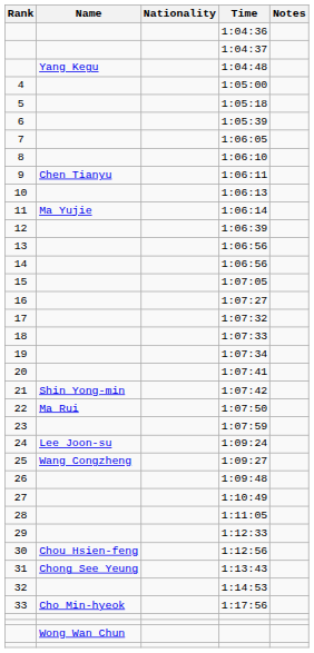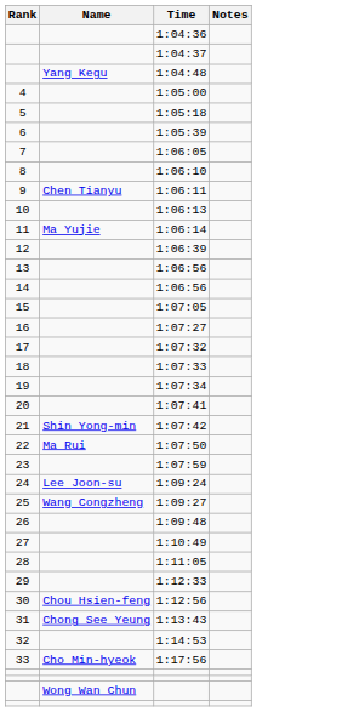 <table class="wikitable sortable" style="text-align:center">
 <tr>
 <th>Rank</th>
 <th>Name</th>
-<th>Nationality</th>
 <th>Time</th>
 <th>Notes</th>
 </tr>
 <tr>
 <td></td>
-<td align=left></td>
 <td align=left></td>
 <td>1:04:36</td>
 <td></td>
 </tr>
 <tr>
 <td></td>
 <td align=left></td>
-<td align=left></td>
 <td>1:04:37</td>
 <td></td>
 </tr>
 <tr>
 <td></td>
 <td align=left><a href='#'>Yang Kegu</a></td>
-<td align=left></td>
 <td>1:04:48</td>
 <td></td>
 </tr>
 <tr>
 <td>4</td>
-<td align=left></td>
 <td align=left></td>
 <td>1:05:00</td>
 <td></td>
 </tr>
 <tr>
 <td>5</td>
 <td align=left></td>
-<td align=left></td>
 <td>1:05:18</td>
 <td></td>
 </tr>
 <tr>
 <td>6</td>
-<td align=left></td>
 <td align=left></td>
 <td>1:05:39</td>
 <td></td>
 </tr>
 <tr>
 <td>7</td>
 <td align=left></td>
-<td align=left></td>
 <td>1:06:05</td>
 <td></td>
 </tr>
 <tr>
 <td>8</td>
-<td align=left></td>
 <td align=left></td>
 <td>1:06:10</td>
 <td></td>
 </tr>
 <tr>
 <td>9</td>
 <td align=left><a href='#'>Chen Tianyu</a></td>
-<td align=left></td>
 <td>1:06:11</td>
 <td></td>
 </tr>
 <tr>
 <td>10</td>
-<td align=left></td>
 <td align=left></td>
 <td>1:06:13</td>
 <td></td>
 </tr>
 <tr>
 <td>11</td>
 <td align=left><a href='#'>Ma Yujie</a></td>
-<td align=left></td>
 <td>1:06:14</td>
 <td></td>
 </tr>
 <tr>
 <td>12</td>
-<td align=left></td>
 <td align=left></td>
 <td>1:06:39</td>
 <td></td>
 </tr>
 <tr>
 <td>13</td>
 <td align=left></td>
-<td align=left></td>
 <td>1:06:56</td>
 <td></td>
 </tr>
 <tr>
 <td>14</td>
-<td align=left></td>
 <td align=left></td>
 <td>1:06:56</td>
 <td></td>
 </tr>
 <tr>
 <td>15</td>
 <td align=left></td>
-<td align=left></td>
 <td>1:07:05</td>
 <td></td>
 </tr>
 <tr>
 <td>16</td>
-<td align=left></td>
 <td align=left></td>
 <td>1:07:27</td>
 <td></td>
 </tr>
 <tr>
 <td>17</td>
 <td align=left></td>
-<td align=left></td>
 <td>1:07:32</td>
 <td></td>
 </tr>
 <tr>
 <td>18</td>
-<td align=left></td>
 <td align=left></td>
 <td>1:07:33</td>
 <td></td>
 </tr>
 <tr>
 <td>19</td>
 <td align=left></td>
-<td align=left></td>
 <td>1:07:34</td>
 <td></td>
 </tr>
 <tr>
 <td>20</td>
-<td align=left></td>
 <td align=left></td>
 <td>1:07:41</td>
 <td></td>
 </tr>
 <tr>
 <td>21</td>
 <td align=left><a href='#'>Shin Yong-min</a></td>
-<td align=left></td>
 <td>1:07:42</td>
 <td></td>
 </tr>
 <tr>
 <td>22</td>
 <td align=left><a href='#'>Ma Rui</a></td>
-<td align=left></td>
 <td>1:07:50</td>
 <td></td>
 </tr>
 <tr>
 <td>23</td>
-<td align=left></td>
 <td align=left></td>
 <td>1:07:59</td>
 <td></td>
 </tr>
 <tr>
 <td>24</td>
 <td align=left><a href='#'>Lee Joon-su</a></td>
-<td align=left></td>
 <td>1:09:24</td>
 <td></td>
 </tr>
 <tr>
 <td>25</td>
 <td align=left><a href='#'>Wang Congzheng</a></td>
-<td align=left></td>
 <td>1:09:27</td>
 <td></td>
 </tr>
 <tr>
 <td>26</td>
-<td align=left></td>
 <td align=left></td>
 <td>1:09:48</td>
 <td></td>
 </tr>
 <tr>
 <td>27</td>
 <td align=left></td>
-<td align=left></td>
 <td>1:10:49</td>
 <td></td>
 </tr>
 <tr>
 <td>28</td>
-<td align=left></td>
 <td align=left></td>
 <td>1:11:05</td>
 <td></td>
 </tr>
 <tr>
 <td>29</td>
 <td align=left></td>
-<td align=left></td>
 <td>1:12:33</td>
 <td></td>
 </tr>
 <tr>
 <td>30</td>
 <td align=left><a href='#'>Chou Hsien-feng</a></td>
-<td align=left></td>
 <td>1:12:56</td>
 <td></td>
 </tr>
 <tr>
 <td>31</td>
 <td align=left><a href='#'>Chong See Yeung</a></td>
-<td align=left></td>
 <td>1:13:43</td>
 <td></td>
 </tr>
 <tr>
 <td>32</td>
-<td align=left></td>
 <td align=left></td>
 <td>1:14:53</td>
 <td></td>
 </tr>
 <tr>
 <td>33</td>
 <td align=left><a href='#'>Cho Min-hyeok</a></td>
-<td align=left></td>
 <td>1:17:56</td>
 <td></td>
 </tr>
 <tr>
 <td></td>
-<td align=left></td>
 <td align=left></td>
 <td></td>
 <td></td>
 </tr>
 <tr>
 <td></td>
 <td align=left></td>
-<td align=left></td>
 <td></td>
 <td></td>
 </tr>
 <tr>
 <td></td>
 <td align=left><a href='#'>Wong Wan Chun</a></td>
-<td align=left></td>
 <td></td>
 <td></td>
 </tr>
 <tr>
 <td></td>
 <td align=left></td>
-<td align=left></td>
 <td></td>
 <td></td>
 </tr>
 </table>
